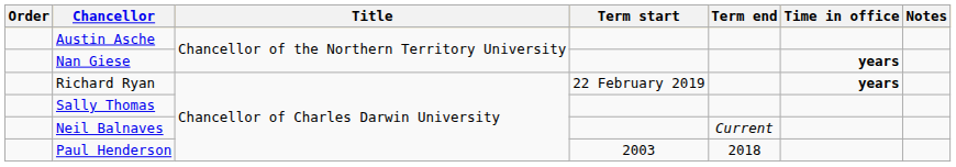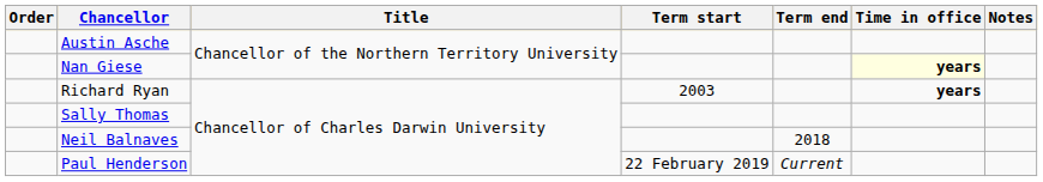 <table class="wikitable sortable">
 <tr style="background:#fc3;">
 <th>Order</th>
 <th><a href='#'>Chancellor</a></th>
 <th>Title</th>
 <th>Term start</th>
 <th>Term end</th>
 <th>Time in office</th>
 <th>Notes</th>
 </tr>
 <tr>
 <td align=center></td>
 <td><a href='#'>Austin Asche</a> </td>
 <td rowspan=2>Chancellor of the Northern Territory University</td>
 <td align=center></td>
 <td align=center></td>
 <td align=right></td>
 <td></td>
 </tr>
 <tr>
 <td align=center></td>
 <td><a href='#'>Nan Giese</a> </td>
 <td align=center></td>
 <td align=center></td>
-<td align=right><strong> years</strong></td>
+<td align=right style="background: lightyellow;"><strong> years</strong></td>
 <td></td>
 </tr>
 <tr>
 <td align=center></td>
 <td>Richard Ryan </td>
 <td rowspan="4">Chancellor of Charles Darwin University</td>
-<td align=center>22 February 2019</td>
+<td align=center>2003</td>
 <td align=center></td>
 <td align=right><strong> years</strong></td>
 <td></td>
 </tr>
 <tr>
 <td align=center></td>
 <td><a href='#'>Sally Thomas</a> </td>
 <td align=center></td>
 <td align=center></td>
 <td align=right></td>
 <td></td>
 </tr>
 <tr>
 <td align=center></td>
 <td><a href='#'>Neil Balnaves</a> </td>
 <td align=center></td>
-<td align=center><em>Current</em></td>
+<td align=center>2018</td>
 <td align="right"></td>
 <td></td>
 </tr>
 <tr>
 <td align=center></td>
 <td><a href='#'>Paul Henderson</a> </td>
-<td align=center>2003</td>
-<td align=center>2018</td>
+<td align=center>22 February 2019</td>
+<td align=center><em>Current</em></td>
 <td></td>
 <td></td>
 </tr>
 </table>
